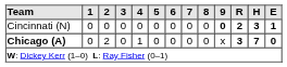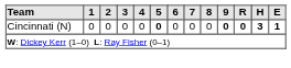 <table border=1 cellspacing=0 width=425 style="margin-left:3em;">
 <tr style="text-align:center; background-color:#e6e6e6;">
 <th align=left width=125>Team</th>
 <th width=25>1</th>
 <th width=25>2</th>
 <th width=25>3</th>
 <th width=25>4</th>
 <th width=25>5</th>
 <th width=25>6</th>
 <th width=25>7</th>
 <th width=25>8</th>
 <th width=25>9</th>
 <th width=25>R</th>
 <th width=25>H</th>
 <th width=25>E</th>
 </tr>
 <tr style="text-align:center;">
 <td align=left>Cincinnati (N)</td>
 <td>0</td>
 <td>0</td>
 <td>0</td>
 <td>0</td>
-<td>0</td>
+<td><strong>0</strong></td>
 <td>0</td>
 <td>0</td>
 <td>0</td>
 <td><strong>0</strong></td>
-<td><strong>2</strong></td>
+<td><strong>0</strong></td>
 <td><strong>3</strong></td>
 <td><strong>1</strong></td>
-</tr>
-<tr style="text-align:center;">
-<td align=left><strong>Chicago (A)</strong></td>
-<td>0</td>
-<td>2</td>
-<td>0</td>
-<td>1</td>
-<td>0</td>
-<td>0</td>
-<td>0</td>
-<td>0</td>
-<td>x</td>
-<td><strong>3</strong></td>
-<td><strong>7</strong></td>
-<td><strong>0</strong></td>
 </tr>
 <tr style="text-align:left;">
 <td colspan=13><small><strong>W</strong>: <a href='#'>Dickey Kerr</a> (1–0)  <strong>L</strong>: <a href='#'>Ray Fisher</a> (0–1)</small></td>
 </tr>
 </table>
